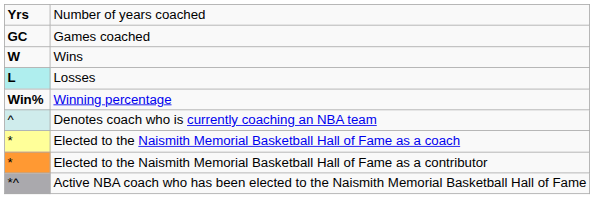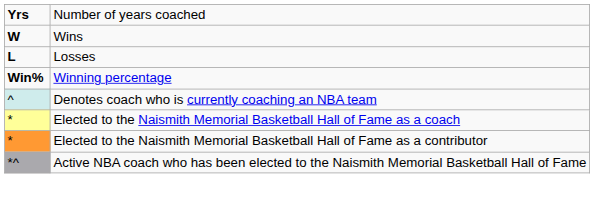 <table class="wikitable sortable" data-sort-type="Win%">
 <tr>
 <td><strong>Yrs</strong></td>
 <td>Number of years coached</td>
 </tr>
 <tr>
-<td><strong>GC</strong></td>
-<td>Games coached</td>
-</tr>
-<tr>
 <td><strong>W</strong></td>
 <td>Wins</td>
 </tr>
 <tr>
-<td style="background: paleturquoise;"><strong>L</strong></td>
+<td><strong>L</strong></td>
 <td>Losses</td>
 </tr>
 <tr>
 <td><strong>Win%</strong></td>
 <td><a href='#'>Winning percentage</a></td>
 </tr>
 <tr>
 <td style="background-color:#CFECEC; width:3em">^</td>
 <td>Denotes coach who is <a href='#'>currently coaching an NBA team</a></td>
 </tr>
 <tr>
 <td style="background-color:#FFFF99; width:3em">*</td>
 <td>Elected to the <a href='#'>Naismith Memorial Basketball Hall of Fame as a coach</a></td>
 </tr>
 <tr>
 <td style="background-color:#FF9933; width:3em">*</td>
 <td>Elected to the Naismith Memorial Basketball Hall of Fame as a contributor</td>
 </tr>
 <tr>
 <td style="background-color:#AAA9AD; width:3em">*^</td>
 <td>Active NBA coach who has been elected to the Naismith Memorial Basketball Hall of Fame</td>
 </tr>
 </table>
